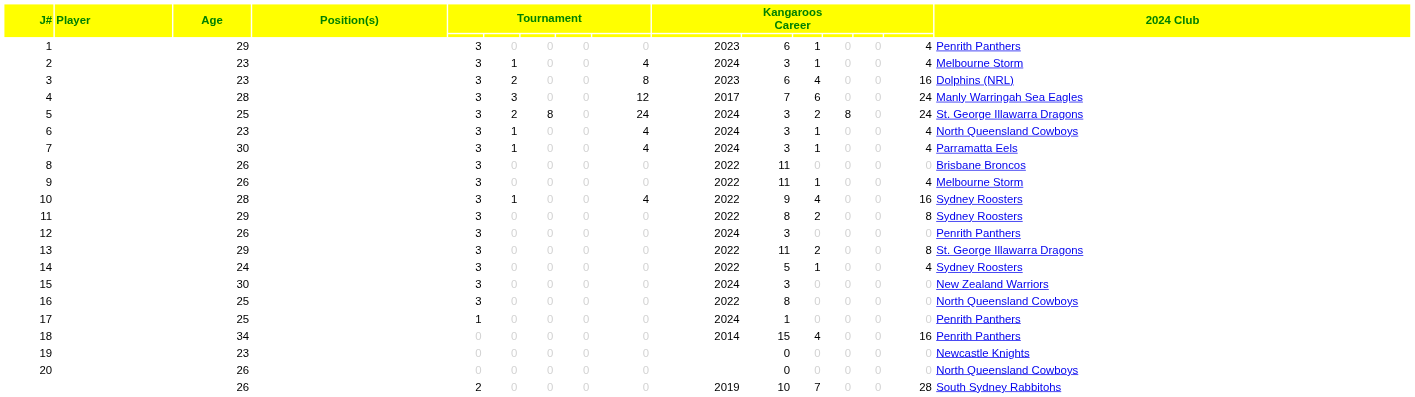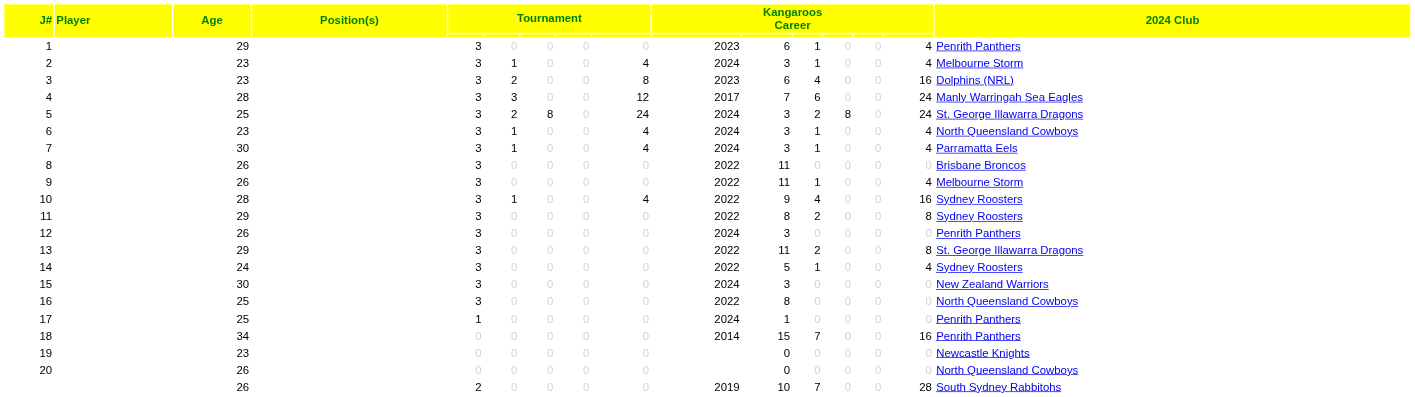 <table class="sortable" border="0" cellspacing="2" cellpadding="2" style="width:100%; text-align:right;">
 <tr style="background:yellow; color:green;">
 <th rowspan=2 class="unsortable">J#</th>
 <th rowspan=2 align=left>Player</th>
 <th rowspan=2 align=center class="unsortable">Age</th>
 <th rowspan=2 align=center class="unsortable">Position(s)</th>
 <th colspan=5 align=center>Tournament</th>
 <th colspan=6 align=center>Kangaroos <br> Career</th>
 <th rowspan=2 align=center>2024 Club</th>
 </tr>
 <tr style="background:yellow; color:green;">
 <th class="unsortable"></th>
 <th class="unsortable"></th>
 <th class="unsortable"></th>
 <th class="unsortable"></th>
 <th class="unsortable"></th>
 <th class="unsortable"></th>
 <th class="unsortable"></th>
 <th class="unsortable"></th>
 <th class="unsortable"></th>
 <th class="unsortable"></th>
 <th class="unsortable"></th>
 </tr>
 <tr>
 <td>1</td>
 <td align=left></td>
 <td>29</td>
 <td align=center></td>
 <td>3</td>
 <td style="color:lightgray">0</td>
 <td style="color:lightgray">0</td>
 <td style="color:lightgray">0</td>
 <td style="color:lightgray">0</td>
 <td>2023</td>
 <td>6</td>
 <td>1</td>
 <td style="color:lightgray">0</td>
 <td style="color:lightgray">0</td>
 <td>4</td>
 <td align=left>   <a href='#'>Penrith Panthers</a></td>
 </tr>
 <tr>
 <td>2</td>
 <td align=left></td>
 <td>23</td>
 <td align=center></td>
 <td>3</td>
 <td>1</td>
 <td style="color:lightgray">0</td>
 <td style="color:lightgray">0</td>
 <td>4</td>
 <td>2024</td>
 <td>3</td>
 <td>1</td>
 <td style="color:lightgray">0</td>
 <td style="color:lightgray">0</td>
 <td>4</td>
 <td align=left>   <a href='#'>Melbourne Storm</a></td>
 </tr>
 <tr>
 <td>3</td>
 <td align=left></td>
 <td>23</td>
 <td align=center></td>
 <td>3</td>
 <td>2</td>
 <td style="color:lightgray">0</td>
 <td style="color:lightgray">0</td>
 <td>8</td>
 <td>2023</td>
 <td>6</td>
 <td>4</td>
 <td style="color:lightgray">0</td>
 <td style="color:lightgray">0</td>
 <td>16</td>
 <td align=left>   <a href='#'>Dolphins (NRL)</a></td>
 </tr>
 <tr>
 <td>4</td>
 <td align=left></td>
 <td>28</td>
 <td align=center></td>
 <td>3</td>
 <td>3</td>
 <td style="color:lightgray">0</td>
 <td style="color:lightgray">0</td>
 <td>12</td>
 <td>2017</td>
 <td>7</td>
 <td>6</td>
 <td style="color:lightgray">0</td>
 <td style="color:lightgray">0</td>
 <td>24</td>
 <td align=left>   <a href='#'>Manly Warringah Sea Eagles</a></td>
 </tr>
 <tr>
 <td>5</td>
 <td align=left></td>
 <td>25</td>
 <td align=center></td>
 <td>3</td>
 <td>2</td>
 <td>8</td>
 <td style="color:lightgray">0</td>
 <td>24</td>
 <td>2024</td>
 <td>3</td>
 <td>2</td>
 <td>8</td>
 <td style="color:lightgray">0</td>
 <td>24</td>
 <td align=left>   <a href='#'>St. George Illawarra Dragons</a></td>
 </tr>
 <tr>
 <td>6</td>
 <td align=left></td>
 <td>23</td>
 <td align=center></td>
 <td>3</td>
 <td>1</td>
 <td style="color:lightgray">0</td>
 <td style="color:lightgray">0</td>
 <td>4</td>
 <td>2024</td>
 <td>3</td>
 <td>1</td>
 <td style="color:lightgray">0</td>
 <td style="color:lightgray">0</td>
 <td>4</td>
 <td align=left>   <a href='#'>North Queensland Cowboys</a></td>
 </tr>
 <tr>
 <td>7</td>
 <td align=left></td>
 <td>30</td>
 <td align=center></td>
 <td>3</td>
 <td>1</td>
 <td style="color:lightgray">0</td>
 <td style="color:lightgray">0</td>
 <td>4</td>
 <td>2024</td>
 <td>3</td>
 <td>1</td>
 <td style="color:lightgray">0</td>
 <td style="color:lightgray">0</td>
 <td>4</td>
 <td align=left>   <a href='#'>Parramatta Eels</a></td>
 </tr>
 <tr>
 <td>8</td>
 <td align=left></td>
 <td>26</td>
 <td align=center></td>
 <td>3</td>
 <td style="color:lightgray">0</td>
 <td style="color:lightgray">0</td>
 <td style="color:lightgray">0</td>
 <td style="color:lightgray">0</td>
 <td>2022</td>
 <td>11</td>
 <td style="color:lightgray">0</td>
 <td style="color:lightgray">0</td>
 <td style="color:lightgray">0</td>
 <td style="color:lightgray">0</td>
 <td align=left>   <a href='#'>Brisbane Broncos</a></td>
 </tr>
 <tr>
 <td>9</td>
 <td align=left></td>
 <td>26</td>
 <td align=center></td>
 <td>3</td>
 <td style="color:lightgray">0</td>
 <td style="color:lightgray">0</td>
 <td style="color:lightgray">0</td>
 <td style="color:lightgray">0</td>
 <td>2022</td>
 <td>11</td>
 <td>1</td>
 <td style="color:lightgray">0</td>
 <td style="color:lightgray">0</td>
 <td>4</td>
 <td align=left>   <a href='#'>Melbourne Storm</a></td>
 </tr>
 <tr>
 <td>10</td>
 <td align=left></td>
 <td>28</td>
 <td align=center></td>
 <td>3</td>
 <td>1</td>
 <td style="color:lightgray">0</td>
 <td style="color:lightgray">0</td>
 <td>4</td>
 <td>2022</td>
 <td>9</td>
 <td>4</td>
 <td style="color:lightgray">0</td>
 <td style="color:lightgray">0</td>
 <td>16</td>
 <td align=left>   <a href='#'>Sydney Roosters</a></td>
 </tr>
 <tr>
 <td>11</td>
 <td align=left></td>
 <td>29</td>
 <td align=center></td>
 <td>3</td>
 <td style="color:lightgray">0</td>
 <td style="color:lightgray">0</td>
 <td style="color:lightgray">0</td>
 <td style="color:lightgray">0</td>
 <td>2022</td>
 <td>8</td>
 <td>2</td>
 <td style="color:lightgray">0</td>
 <td style="color:lightgray">0</td>
 <td>8</td>
 <td align=left>   <a href='#'>Sydney Roosters</a></td>
 </tr>
 <tr>
 <td>12</td>
 <td align=left></td>
 <td>26</td>
 <td align=center></td>
 <td>3</td>
 <td style="color:lightgray">0</td>
 <td style="color:lightgray">0</td>
 <td style="color:lightgray">0</td>
 <td style="color:lightgray">0</td>
 <td>2024</td>
 <td>3</td>
 <td style="color:lightgray">0</td>
 <td style="color:lightgray">0</td>
 <td style="color:lightgray">0</td>
 <td style="color:lightgray">0</td>
 <td align=left>   <a href='#'>Penrith Panthers</a></td>
 </tr>
 <tr>
 <td>13</td>
 <td align=left></td>
 <td>29</td>
 <td align=center></td>
 <td>3</td>
 <td style="color:lightgray">0</td>
 <td style="color:lightgray">0</td>
 <td style="color:lightgray">0</td>
 <td style="color:lightgray">0</td>
 <td>2022</td>
 <td>11</td>
 <td>2</td>
 <td style="color:lightgray">0</td>
 <td style="color:lightgray">0</td>
 <td>8</td>
 <td align=left>   <a href='#'>St. George Illawarra Dragons</a></td>
 </tr>
 <tr>
 <td>14</td>
 <td align=left></td>
 <td>24</td>
 <td align=center></td>
 <td>3</td>
 <td style="color:lightgray">0</td>
 <td style="color:lightgray">0</td>
 <td style="color:lightgray">0</td>
 <td style="color:lightgray">0</td>
 <td>2022</td>
 <td>5</td>
 <td>1</td>
 <td style="color:lightgray">0</td>
 <td style="color:lightgray">0</td>
 <td>4</td>
 <td align=left>   <a href='#'>Sydney Roosters</a></td>
 </tr>
 <tr>
 <td>15</td>
 <td align=left></td>
 <td>30</td>
 <td align=center></td>
 <td>3</td>
 <td style="color:lightgray">0</td>
 <td style="color:lightgray">0</td>
 <td style="color:lightgray">0</td>
 <td style="color:lightgray">0</td>
 <td>2024</td>
 <td>3</td>
 <td style="color:lightgray">0</td>
 <td style="color:lightgray">0</td>
 <td style="color:lightgray">0</td>
 <td style="color:lightgray">0</td>
 <td align=left>   <a href='#'>New Zealand Warriors</a></td>
 </tr>
 <tr>
 <td>16</td>
 <td align=left></td>
 <td>25</td>
 <td align=center></td>
 <td>3</td>
 <td style="color:lightgray">0</td>
 <td style="color:lightgray">0</td>
 <td style="color:lightgray">0</td>
 <td style="color:lightgray">0</td>
 <td>2022</td>
 <td>8</td>
 <td style="color:lightgray">0</td>
 <td style="color:lightgray">0</td>
 <td style="color:lightgray">0</td>
 <td style="color:lightgray">0</td>
 <td align=left>   <a href='#'>North Queensland Cowboys</a></td>
 </tr>
 <tr>
 <td>17</td>
 <td align=left></td>
 <td>25</td>
 <td align=center></td>
 <td>1</td>
 <td style="color:lightgray">0</td>
 <td style="color:lightgray">0</td>
 <td style="color:lightgray">0</td>
 <td style="color:lightgray">0</td>
 <td>2024</td>
 <td>1</td>
 <td style="color:lightgray">0</td>
 <td style="color:lightgray">0</td>
 <td style="color:lightgray">0</td>
 <td style="color:lightgray">0</td>
 <td align=left>   <a href='#'>Penrith Panthers</a></td>
 </tr>
 <tr>
 <td>18</td>
 <td align=left></td>
 <td>34</td>
 <td align=center></td>
 <td style="color:lightgray">0</td>
 <td style="color:lightgray">0</td>
 <td style="color:lightgray">0</td>
 <td style="color:lightgray">0</td>
 <td style="color:lightgray">0</td>
 <td>2014</td>
 <td>15</td>
-<td>4</td>
+<td>7</td>
 <td style="color:lightgray">0</td>
 <td style="color:lightgray">0</td>
 <td>16</td>
 <td align=left>   <a href='#'>Penrith Panthers</a></td>
 </tr>
 <tr>
 <td>19</td>
 <td align=left></td>
 <td>23</td>
 <td align=center></td>
 <td style="color:lightgray">0</td>
 <td style="color:lightgray">0</td>
 <td style="color:lightgray">0</td>
 <td style="color:lightgray">0</td>
 <td style="color:lightgray">0</td>
 <td></td>
 <td>0</td>
 <td style="color:lightgray">0</td>
 <td style="color:lightgray">0</td>
 <td style="color:lightgray">0</td>
 <td style="color:lightgray">0</td>
 <td align=left>   <a href='#'>Newcastle Knights</a></td>
 </tr>
 <tr>
 <td>20</td>
 <td align=left></td>
 <td>26</td>
 <td align=center></td>
 <td style="color:lightgray">0</td>
 <td style="color:lightgray">0</td>
 <td style="color:lightgray">0</td>
 <td style="color:lightgray">0</td>
 <td style="color:lightgray">0</td>
 <td></td>
 <td>0</td>
 <td style="color:lightgray">0</td>
 <td style="color:lightgray">0</td>
 <td style="color:lightgray">0</td>
 <td style="color:lightgray">0</td>
 <td align=left>   <a href='#'>North Queensland Cowboys</a></td>
 </tr>
 <tr>
 <td></td>
 <td align=left></td>
 <td>26</td>
 <td align=center></td>
 <td>2</td>
 <td style="color:lightgray">0</td>
 <td style="color:lightgray">0</td>
 <td style="color:lightgray">0</td>
 <td style="color:lightgray">0</td>
 <td>2019</td>
 <td>10</td>
 <td>7</td>
 <td style="color:lightgray">0</td>
 <td style="color:lightgray">0</td>
 <td>28</td>
 <td align=left>   <a href='#'>South Sydney Rabbitohs</a></td>
 </tr>
 </table>
